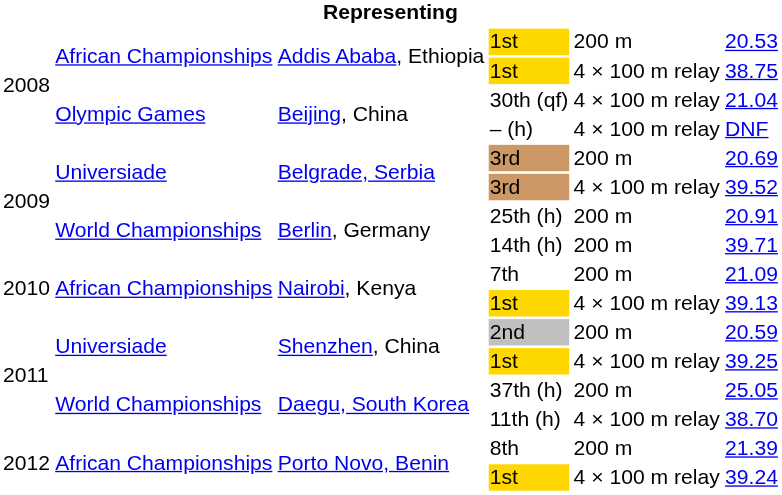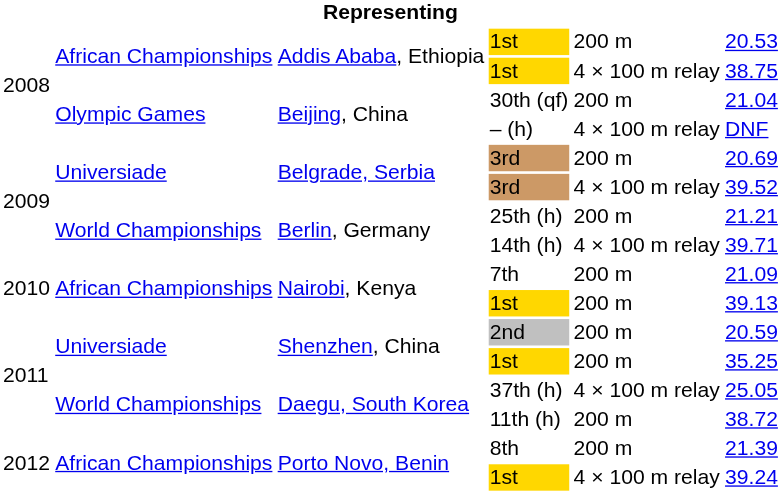 <table>
 <tr>
 <th colspan="6">Representing </th>
 </tr>
 <tr>
 <td rowspan=4>2008</td>
 <td rowspan=2><a href='#'>African Championships</a></td>
 <td rowspan=2><a href='#'>Addis Ababa</a>, Ethiopia</td>
 <td bgcolor="gold">1st</td>
 <td>200 m</td>
 <td><a href='#'>20.53</a></td>
 </tr>
 <tr>
 <td bgcolor="gold">1st</td>
 <td>4 × 100 m relay</td>
 <td><a href='#'>38.75</a></td>
 </tr>
 <tr>
 <td rowspan=2><a href='#'>Olympic Games</a></td>
 <td rowspan=2><a href='#'>Beijing</a>, China</td>
 <td>30th (qf)</td>
-<td>4 × 100 m relay</td>
+<td>200 m</td>
 <td><a href='#'>21.04</a></td>
 </tr>
 <tr>
 <td>– (h)</td>
 <td>4 × 100 m relay</td>
 <td><a href='#'>DNF</a></td>
 </tr>
 <tr>
 <td rowspan=4>2009</td>
 <td rowspan=2><a href='#'>Universiade</a></td>
 <td rowspan=2><a href='#'>Belgrade, Serbia</a></td>
 <td bgcolor="cc9966">3rd</td>
 <td>200 m</td>
 <td><a href='#'>20.69</a></td>
 </tr>
 <tr>
 <td bgcolor="cc9966">3rd</td>
 <td>4 × 100 m relay</td>
 <td><a href='#'>39.52</a></td>
 </tr>
 <tr>
 <td rowspan=2><a href='#'>World Championships</a></td>
 <td rowspan=2><a href='#'>Berlin</a>, Germany</td>
 <td>25th (h)</td>
 <td>200 m</td>
-<td><a href='#'>20.91</a></td>
+<td><a href='#'>21.21</a></td>
 </tr>
 <tr>
 <td>14th (h)</td>
-<td>200 m</td>
+<td>4 × 100 m relay</td>
 <td><a href='#'>39.71</a></td>
 </tr>
 <tr>
 <td rowspan=2>2010</td>
 <td rowspan=2><a href='#'>African Championships</a></td>
 <td rowspan=2><a href='#'>Nairobi</a>, Kenya</td>
 <td>7th</td>
 <td>200 m</td>
 <td><a href='#'>21.09</a></td>
 </tr>
 <tr>
 <td bgcolor="gold">1st</td>
-<td>4 × 100 m relay</td>
+<td>200 m</td>
 <td><a href='#'>39.13</a></td>
 </tr>
 <tr>
 <td rowspan=4>2011</td>
 <td rowspan=2><a href='#'>Universiade</a></td>
 <td rowspan=2><a href='#'>Shenzhen</a>, China</td>
 <td bgcolor="silver">2nd</td>
 <td>200 m</td>
 <td><a href='#'>20.59</a></td>
 </tr>
 <tr>
 <td bgcolor="gold">1st</td>
-<td>4 × 100 m relay</td>
-<td><a href='#'>39.25</a></td>
+<td>200 m</td>
+<td><a href='#'>35.25</a></td>
 </tr>
 <tr>
 <td rowspan=2><a href='#'>World Championships</a></td>
 <td rowspan=2><a href='#'>Daegu, South Korea</a></td>
 <td>37th (h)</td>
-<td>200 m</td>
+<td>4 × 100 m relay</td>
 <td><a href='#'>25.05</a></td>
 </tr>
 <tr>
 <td>11th (h)</td>
-<td>4 × 100 m relay</td>
-<td><a href='#'>38.70</a></td>
+<td>200 m</td>
+<td><a href='#'>38.72</a></td>
 </tr>
 <tr>
 <td rowspan=2>2012</td>
 <td rowspan=2><a href='#'>African Championships</a></td>
 <td rowspan=2><a href='#'>Porto Novo, Benin</a></td>
 <td>8th</td>
 <td>200 m</td>
 <td><a href='#'>21.39</a></td>
 </tr>
 <tr>
 <td bgcolor="gold">1st</td>
 <td>4 × 100 m relay</td>
 <td><a href='#'>39.24</a></td>
 </tr>
 </table>
